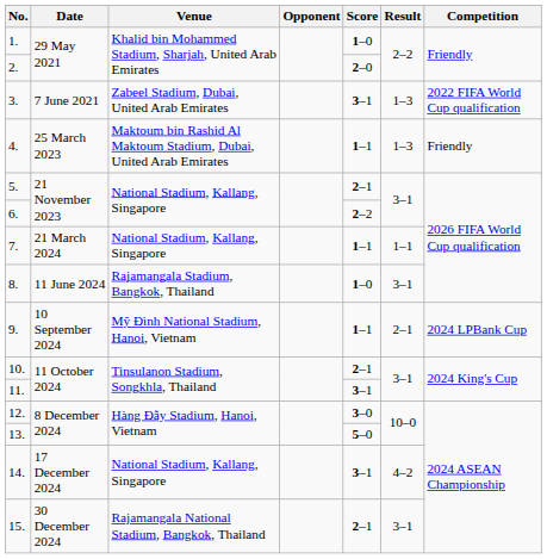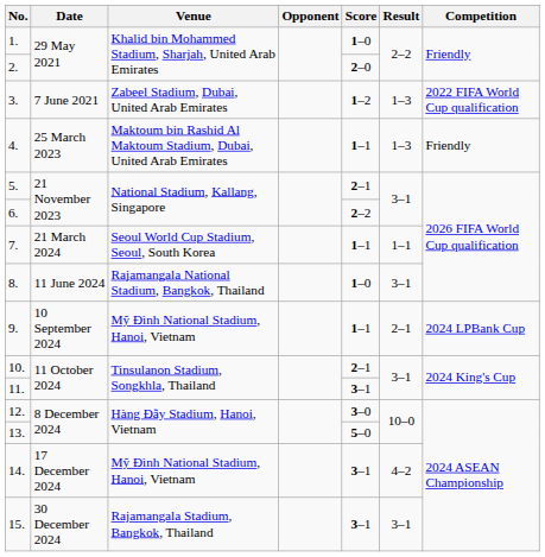 <table class="wikitable" style="font-size:95%;">
 <tr>
 <th>No.</th>
 <th>Date</th>
 <th>Venue</th>
 <th>Opponent</th>
 <th>Score</th>
 <th>Result</th>
 <th>Competition</th>
 </tr>
 <tr>
 <td>1.</td>
 <td rowspan="2">29 May 2021</td>
 <td rowspan="2"><a href='#'>Khalid bin Mohammed Stadium</a>, <a href='#'>Sharjah</a>, United Arab Emirates</td>
 <td rowspan="2"></td>
 <td align="center"><strong>1</strong>–0</td>
 <td rowspan="2" align="center">2–2</td>
 <td rowspan="2"><a href='#'>Friendly</a></td>
 </tr>
 <tr>
 <td>2.</td>
 <td align="center"><strong>2</strong>–0</td>
 </tr>
 <tr>
 <td>3.</td>
 <td>7 June 2021</td>
 <td><a href='#'>Zabeel Stadium</a>, <a href='#'>Dubai</a>, United Arab Emirates</td>
 <td></td>
-<td align="center"><strong>3</strong>–1</td>
+<td align="center"><strong>1</strong>–2</td>
 <td align="center">1–3</td>
 <td><a href='#'>2022 FIFA World Cup qualification</a></td>
 </tr>
 <tr>
 <td>4.</td>
 <td>25 March 2023</td>
 <td><a href='#'>Maktoum bin Rashid Al Maktoum Stadium</a>, <a href='#'>Dubai</a>, United Arab Emirates</td>
 <td></td>
 <td align="center"><strong>1</strong>–1</td>
 <td align="center">1–3</td>
 <td>Friendly</td>
 </tr>
 <tr>
 <td>5.</td>
 <td rowspan="2">21 November 2023</td>
 <td rowspan="2"><a href='#'>National Stadium</a>, <a href='#'>Kallang</a>, Singapore</td>
 <td rowspan="2"></td>
 <td align="center"><strong>2</strong>–1</td>
 <td rowspan="2" align="center">3–1</td>
 <td rowspan="4"><a href='#'>2026 FIFA World Cup qualification</a></td>
 </tr>
 <tr>
 <td>6.</td>
 <td align="center"><strong>2</strong>–2</td>
 </tr>
 <tr>
 <td>7.</td>
 <td>21 March 2024</td>
-<td><a href='#'>National Stadium</a>, <a href='#'>Kallang</a>, Singapore</td>
+<td><a href='#'>Seoul World Cup Stadium</a>, <a href='#'>Seoul</a>, South Korea</td>
 <td></td>
 <td align="center"><strong>1</strong>–1</td>
 <td align="center">1–1</td>
 </tr>
 <tr>
 <td>8.</td>
 <td>11 June 2024</td>
-<td><a href='#'>Rajamangala Stadium</a>, <a href='#'>Bangkok</a>, Thailand</td>
+<td><a href='#'>Rajamangala National Stadium</a>, <a href='#'>Bangkok</a>, Thailand</td>
 <td></td>
 <td align=center><strong>1</strong>–0</td>
 <td align=center>3–1</td>
 </tr>
 <tr>
 <td>9.</td>
 <td>10 September 2024</td>
 <td><a href='#'>Mỹ Đình National Stadium</a>, <a href='#'>Hanoi</a>, Vietnam</td>
 <td></td>
 <td align="center"><strong>1</strong>–1</td>
 <td align="center">2–1</td>
 <td><a href='#'>2024 LPBank Cup</a></td>
 </tr>
 <tr>
 <td>10.</td>
 <td rowspan="2">11 October 2024</td>
 <td rowspan="2"><a href='#'>Tinsulanon Stadium</a>, <a href='#'>Songkhla</a>, Thailand</td>
 <td rowspan="2"></td>
 <td align="center"><strong>2</strong>–1</td>
 <td rowspan="2" align="center">3–1</td>
 <td rowspan="2"><a href='#'>2024 King's Cup</a></td>
 </tr>
 <tr>
 <td>11.</td>
 <td align="center"><strong>3</strong>–1</td>
 </tr>
 <tr>
 <td>12.</td>
 <td rowspan="2">8 December 2024</td>
 <td rowspan="2"><a href='#'>Hàng Đẫy Stadium</a>, <a href='#'>Hanoi</a>, Vietnam</td>
 <td rowspan="2"></td>
 <td align="center"><strong>3</strong>–0</td>
 <td rowspan="2" align="center">10–0</td>
 <td rowspan="4"><a href='#'>2024 ASEAN Championship</a></td>
 </tr>
 <tr>
 <td>13.</td>
 <td align="center"><strong>5</strong>–0</td>
 </tr>
 <tr>
 <td>14.</td>
 <td>17 December 2024</td>
-<td><a href='#'>National Stadium</a>, <a href='#'>Kallang</a>, Singapore</td>
+<td><a href='#'>Mỹ Đình National Stadium</a>, <a href='#'>Hanoi</a>, Vietnam</td>
 <td></td>
 <td align="center"><strong>3</strong>–1</td>
 <td align="center">4–2</td>
 </tr>
 <tr>
 <td>15.</td>
 <td>30 December 2024</td>
-<td><a href='#'>Rajamangala National Stadium</a>, <a href='#'>Bangkok</a>, Thailand</td>
+<td><a href='#'>Rajamangala Stadium</a>, <a href='#'>Bangkok</a>, Thailand</td>
 <td></td>
-<td align="center"><strong>2</strong>–1</td>
+<td align="center"><strong>3</strong>–1</td>
 <td align="center">3–1</td>
 </tr>
 </table>
